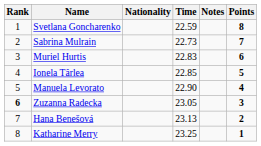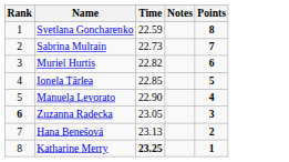 <table class="wikitable sortable" style="text-align:center">
 <tr>
 <th>Rank</th>
 <th>Name</th>
-<th>Nationality</th>
 <th>Time</th>
 <th>Notes</th>
 <th>Points</th>
 </tr>
 <tr>
 <td>1</td>
 <td align=left><a href='#'>Svetlana Goncharenko</a></td>
-<td align=left></td>
 <td>22.59</td>
 <td></td>
 <td><strong>8</strong></td>
 </tr>
 <tr>
 <td>2</td>
 <td align=left><a href='#'>Sabrina Mulrain</a></td>
-<td align=left></td>
 <td>22.73</td>
 <td></td>
 <td><strong>7</strong></td>
 </tr>
 <tr>
 <td>3</td>
 <td align=left><a href='#'>Muriel Hurtis</a></td>
-<td align=left></td>
-<td>22.83</td>
+<td>22.82</td>
 <td></td>
 <td><strong>6</strong></td>
 </tr>
 <tr>
 <td>4</td>
 <td align=left><a href='#'>Ionela Târlea</a></td>
-<td align=left></td>
 <td>22.85</td>
 <td></td>
 <td><strong>5</strong></td>
 </tr>
 <tr>
 <td>5</td>
 <td align=left><a href='#'>Manuela Levorato</a></td>
-<td align=left></td>
 <td>22.90</td>
 <td></td>
 <td><strong>4</strong></td>
 </tr>
 <tr>
 <td><strong>6</strong></td>
 <td align=left><a href='#'>Zuzanna Radecka</a></td>
-<td align=left></td>
 <td>23.05</td>
 <td></td>
 <td><strong>3</strong></td>
 </tr>
 <tr>
 <td>7</td>
 <td align=left><a href='#'>Hana Benešová</a></td>
-<td align=left></td>
 <td>23.13</td>
 <td></td>
 <td><strong>2</strong></td>
 </tr>
 <tr>
 <td>8</td>
 <td align=left><a href='#'>Katharine Merry</a></td>
-<td align=left></td>
-<td>23.25</td>
+<td><strong>23.25</strong></td>
 <td></td>
 <td><strong>1</strong></td>
 </tr>
 </table>
